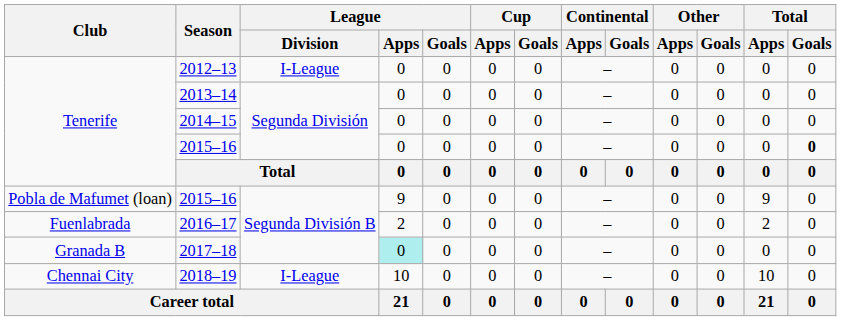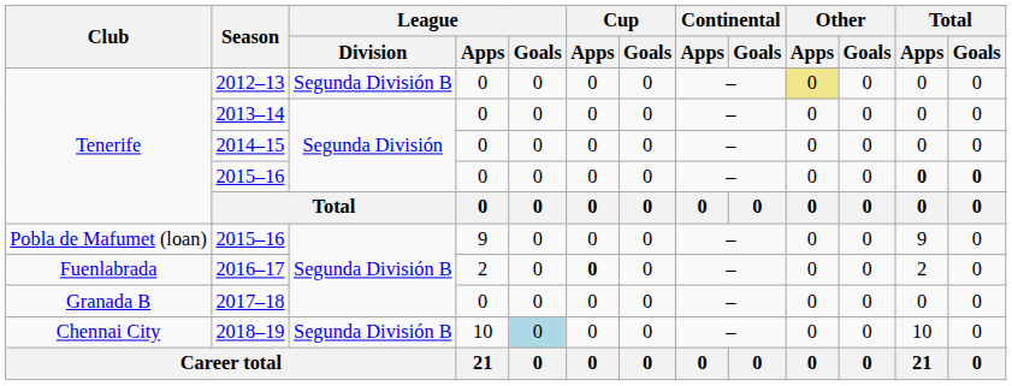 <table class="wikitable" style="text-align: center">
 <tr>
 <th rowspan="2">Club</th>
 <th rowspan="2">Season</th>
 <th colspan="3">League</th>
 <th colspan="2">Cup</th>
 <th colspan="2">Continental</th>
 <th colspan="2">Other</th>
 <th colspan="2">Total</th>
 </tr>
 <tr>
 <th>Division</th>
 <th>Apps</th>
 <th>Goals</th>
 <th>Apps</th>
 <th>Goals</th>
 <th>Apps</th>
 <th>Goals</th>
 <th>Apps</th>
 <th>Goals</th>
 <th>Apps</th>
 <th>Goals</th>
 </tr>
 <tr>
 <td rowspan="5"><a href='#'>Tenerife</a></td>
 <td><a href='#'>2012–13</a></td>
-<td><a href='#'>I-League</a></td>
+<td><a href='#'>Segunda División B</a></td>
 <td>0</td>
 <td>0</td>
 <td>0</td>
 <td>0</td>
 <td colspan="2">–</td>
-<td>0</td>
+<td style="background: khaki;">0</td>
 <td>0</td>
 <td>0</td>
 <td>0</td>
 </tr>
 <tr>
 <td><a href='#'>2013–14</a></td>
 <td rowspan="3"><a href='#'>Segunda División</a></td>
 <td>0</td>
 <td>0</td>
 <td>0</td>
 <td>0</td>
 <td colspan="2">–</td>
 <td>0</td>
 <td>0</td>
 <td>0</td>
 <td>0</td>
 </tr>
 <tr>
 <td><a href='#'>2014–15</a></td>
 <td>0</td>
 <td>0</td>
 <td>0</td>
 <td>0</td>
 <td colspan="2">–</td>
 <td>0</td>
 <td>0</td>
 <td>0</td>
 <td>0</td>
 </tr>
 <tr>
 <td><a href='#'>2015–16</a></td>
 <td>0</td>
 <td>0</td>
 <td>0</td>
 <td>0</td>
 <td colspan="2">–</td>
 <td>0</td>
 <td>0</td>
-<td>0</td>
+<td><strong>0</strong></td>
 <td><strong>0</strong></td>
 </tr>
 <tr>
 <th colspan="2"><strong>Total</strong></th>
 <th>0</th>
 <th>0</th>
 <th>0</th>
 <th>0</th>
 <th>0</th>
 <th>0</th>
 <th>0</th>
 <th>0</th>
 <th>0</th>
 <th>0</th>
 </tr>
 <tr>
 <td><a href='#'>Pobla de Mafumet</a> (loan)</td>
 <td><a href='#'>2015–16</a></td>
 <td rowspan="3"><a href='#'>Segunda División B</a></td>
 <td>9</td>
 <td>0</td>
 <td>0</td>
 <td>0</td>
 <td colspan="2">–</td>
 <td>0</td>
 <td>0</td>
 <td>9</td>
 <td>0</td>
 </tr>
 <tr>
 <td><a href='#'>Fuenlabrada</a></td>
 <td><a href='#'>2016–17</a></td>
 <td>2</td>
 <td>0</td>
-<td>0</td>
+<td><strong>0</strong></td>
 <td>0</td>
 <td colspan="2">–</td>
 <td>0</td>
 <td>0</td>
 <td>2</td>
 <td>0</td>
 </tr>
 <tr>
 <td><a href='#'>Granada B</a></td>
 <td><a href='#'>2017–18</a></td>
-<td style="background: paleturquoise;">0</td>
+<td>0</td>
 <td>0</td>
 <td>0</td>
 <td>0</td>
 <td colspan="2">–</td>
 <td>0</td>
 <td>0</td>
 <td>0</td>
 <td>0</td>
 </tr>
 <tr>
 <td><a href='#'>Chennai City</a></td>
 <td><a href='#'>2018–19</a></td>
-<td><a href='#'>I-League</a></td>
+<td><a href='#'>Segunda División B</a></td>
 <td>10</td>
-<td>0</td>
+<td style="background: lightblue;">0</td>
 <td>0</td>
 <td>0</td>
 <td colspan="2">–</td>
 <td>0</td>
 <td>0</td>
 <td>10</td>
 <td>0</td>
 </tr>
 <tr>
 <th colspan="3"><strong>Career total</strong></th>
 <th>21</th>
 <th>0</th>
 <th>0</th>
 <th>0</th>
 <th>0</th>
 <th>0</th>
 <th>0</th>
 <th>0</th>
 <th>21</th>
 <th>0</th>
 </tr>
 </table>
